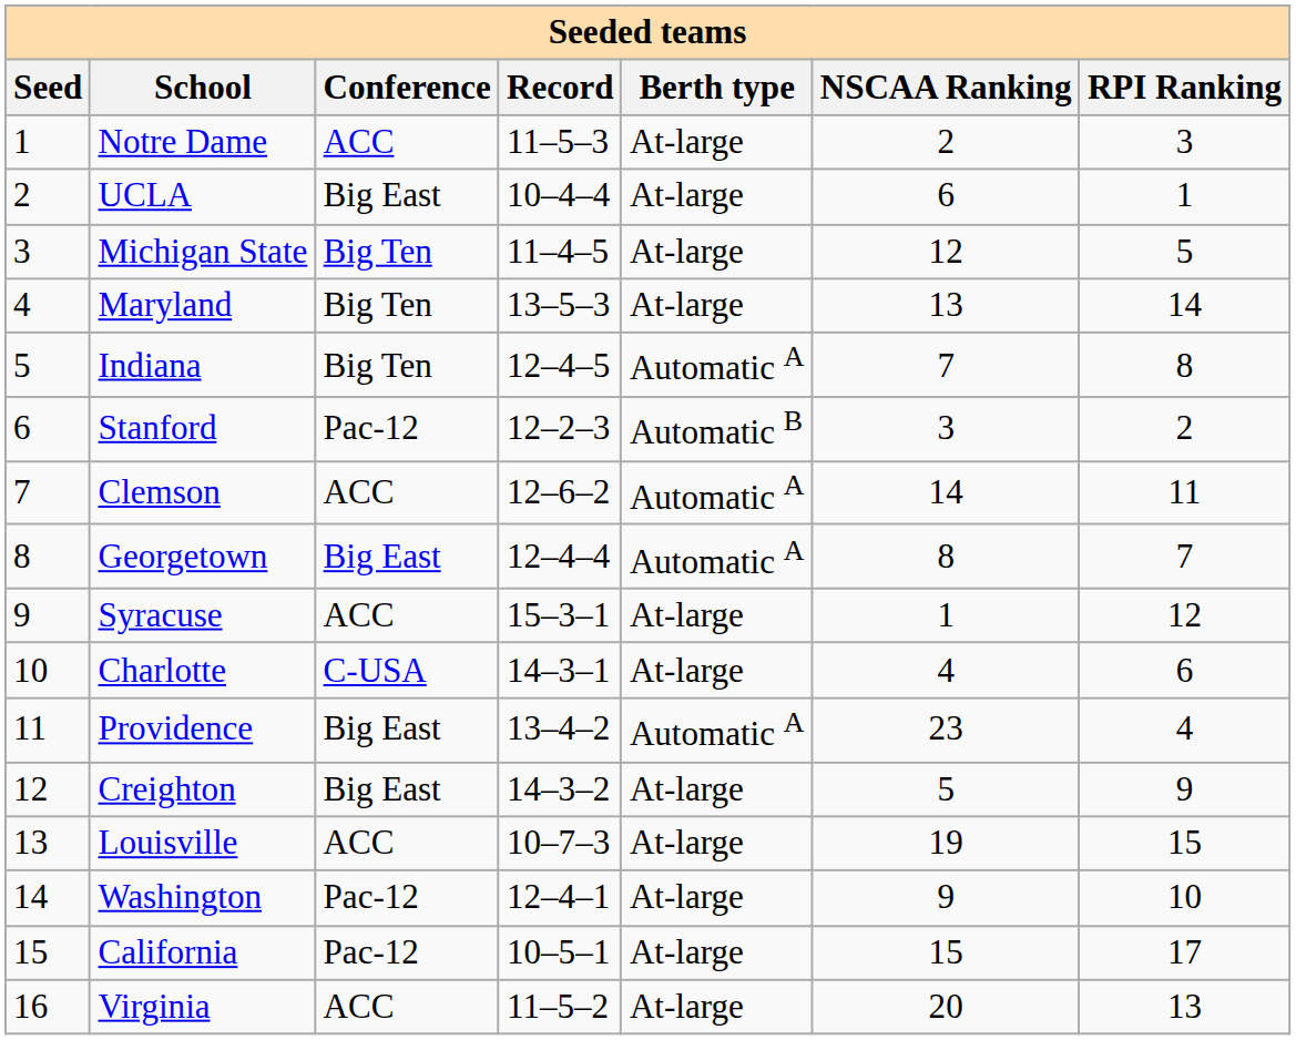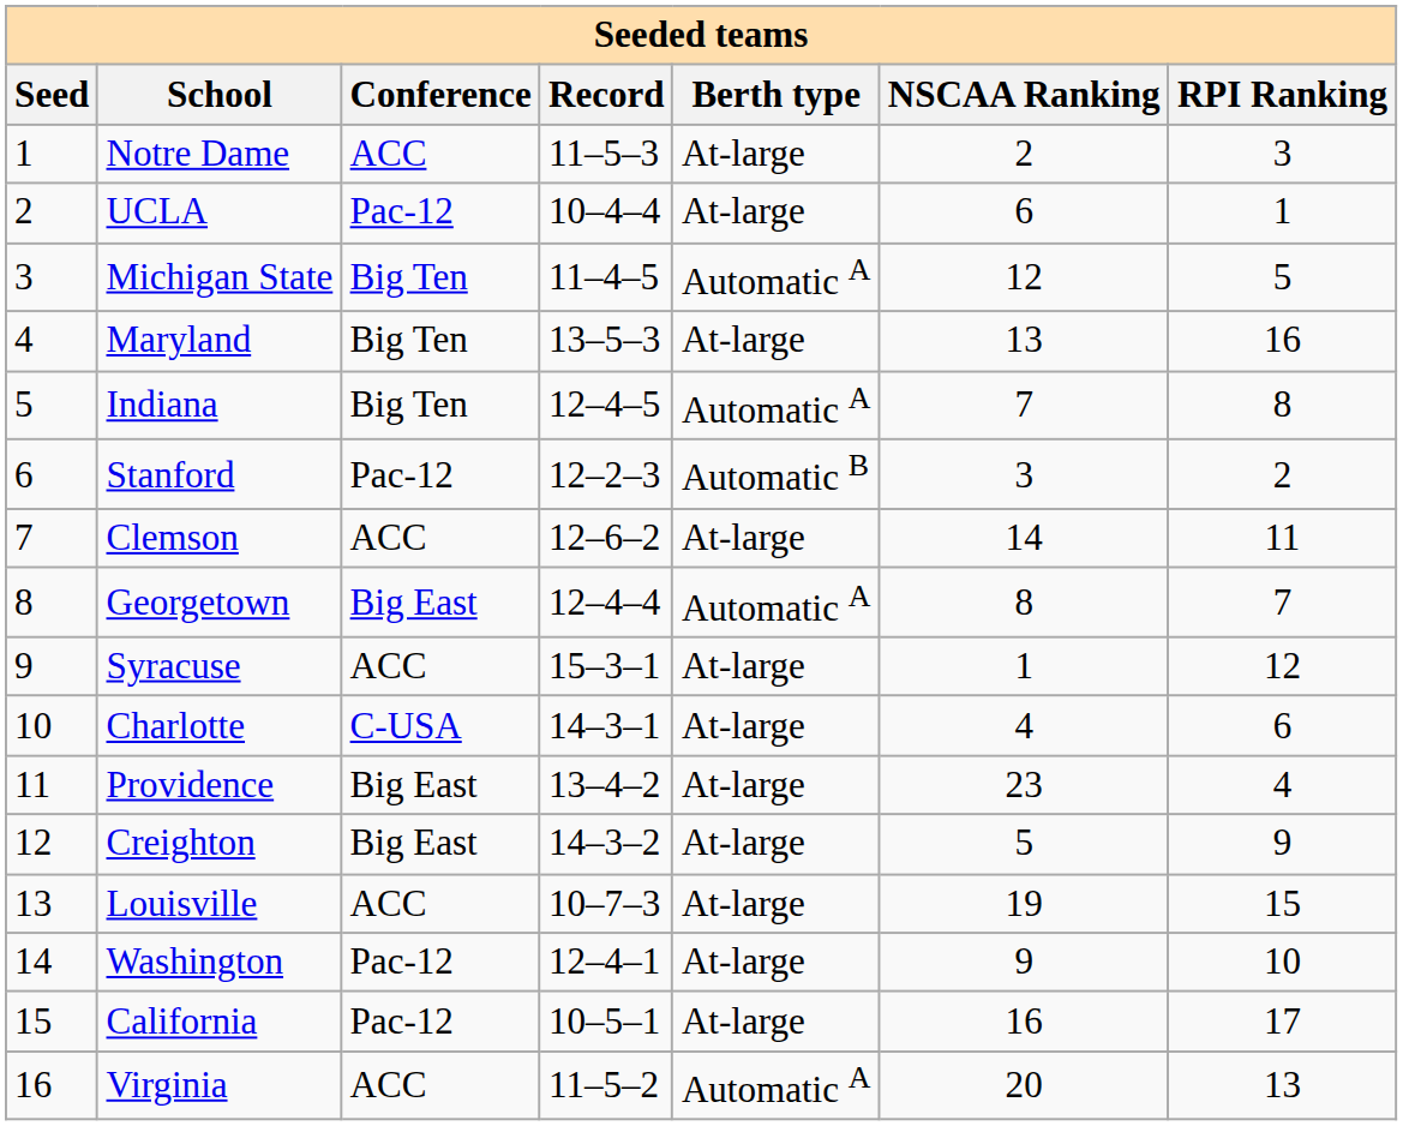 <table class="wikitable">
 <tr>
 <th colspan=7 style="background:#ffdead;">Seeded teams</th>
 </tr>
 <tr>
 <th>Seed</th>
 <th>School</th>
 <th>Conference</th>
 <th>Record</th>
 <th>Berth type</th>
 <th>NSCAA Ranking</th>
 <th>RPI Ranking</th>
 </tr>
 <tr>
 <td>1</td>
 <td><a href='#'>Notre Dame</a></td>
 <td><a href='#'>ACC</a></td>
 <td>11–5–3</td>
 <td>At-large</td>
 <td style="text-align: center;">2</td>
 <td style="text-align: center;">3</td>
 </tr>
 <tr>
 <td>2</td>
 <td><a href='#'>UCLA</a></td>
-<td>Big East</td>
+<td><a href='#'>Pac-12</a></td>
 <td>10–4–4</td>
 <td>At-large</td>
 <td style="text-align: center;">6</td>
 <td style="text-align: center;">1</td>
 </tr>
 <tr>
 <td>3</td>
 <td><a href='#'>Michigan State</a></td>
 <td><a href='#'>Big Ten</a></td>
 <td>11–4–5</td>
-<td>At-large</td>
+<td>Automatic <sup>A</sup></td>
 <td style="text-align: center;">12</td>
 <td style="text-align: center;">5</td>
 </tr>
 <tr>
 <td>4</td>
 <td><a href='#'>Maryland</a></td>
 <td>Big Ten</td>
 <td>13–5–3</td>
 <td>At-large</td>
 <td style="text-align: center;">13</td>
-<td style="text-align: center;">14</td>
+<td style="text-align: center;">16</td>
 </tr>
 <tr>
 <td>5</td>
 <td><a href='#'>Indiana</a></td>
 <td>Big Ten</td>
 <td>12–4–5</td>
 <td>Automatic <sup>A</sup></td>
 <td style="text-align: center;">7</td>
 <td style="text-align: center;">8</td>
 </tr>
 <tr>
 <td>6</td>
 <td><a href='#'>Stanford</a></td>
 <td>Pac-12</td>
 <td>12–2–3</td>
 <td>Automatic <sup>B</sup></td>
 <td style="text-align: center;">3</td>
 <td style="text-align: center;">2</td>
 </tr>
 <tr>
 <td>7</td>
 <td><a href='#'>Clemson</a></td>
 <td>ACC</td>
 <td>12–6–2</td>
-<td>Automatic <sup>A</sup></td>
+<td>At-large</td>
 <td style="text-align: center;">14</td>
 <td style="text-align: center;">11</td>
 </tr>
 <tr>
 <td>8</td>
 <td><a href='#'>Georgetown</a></td>
 <td><a href='#'>Big East</a></td>
 <td>12–4–4</td>
 <td>Automatic <sup>A</sup></td>
 <td style="text-align: center;">8</td>
 <td style="text-align: center;">7</td>
 </tr>
 <tr>
 <td>9</td>
 <td><a href='#'>Syracuse</a></td>
 <td>ACC</td>
 <td>15–3–1</td>
 <td>At-large</td>
 <td style="text-align: center;">1</td>
 <td style="text-align: center;">12</td>
 </tr>
 <tr>
 <td>10</td>
 <td><a href='#'>Charlotte</a></td>
 <td><a href='#'>C-USA</a></td>
 <td>14–3–1</td>
 <td>At-large</td>
 <td style="text-align: center;">4</td>
 <td style="text-align: center;">6</td>
 </tr>
 <tr>
 <td>11</td>
 <td><a href='#'>Providence</a></td>
 <td>Big East</td>
 <td>13–4–2</td>
-<td>Automatic <sup>A</sup></td>
+<td>At-large</td>
 <td style="text-align: center;">23</td>
 <td style="text-align: center;">4</td>
 </tr>
 <tr>
 <td>12</td>
 <td><a href='#'>Creighton</a></td>
 <td>Big East</td>
 <td>14–3–2</td>
 <td>At-large</td>
 <td style="text-align: center;">5</td>
 <td style="text-align: center;">9</td>
 </tr>
 <tr>
 <td>13</td>
 <td><a href='#'>Louisville</a></td>
 <td>ACC</td>
 <td>10–7–3</td>
 <td>At-large</td>
 <td style="text-align: center;">19</td>
 <td style="text-align: center;">15</td>
 </tr>
 <tr>
 <td>14</td>
 <td><a href='#'>Washington</a></td>
 <td>Pac-12</td>
 <td>12–4–1</td>
 <td>At-large</td>
 <td style="text-align: center;">9</td>
 <td style="text-align: center;">10</td>
 </tr>
 <tr>
 <td>15</td>
 <td><a href='#'>California</a></td>
 <td>Pac-12</td>
 <td>10–5–1</td>
 <td>At-large</td>
-<td style="text-align: center;">15</td>
+<td style="text-align: center;">16</td>
 <td style="text-align: center;">17</td>
 </tr>
 <tr>
 <td>16</td>
 <td><a href='#'>Virginia</a></td>
 <td>ACC</td>
 <td>11–5–2</td>
-<td>At-large</td>
+<td>Automatic <sup>A</sup></td>
 <td style="text-align: center;">20</td>
 <td style="text-align: center;">13</td>
 </tr>
 </table>
